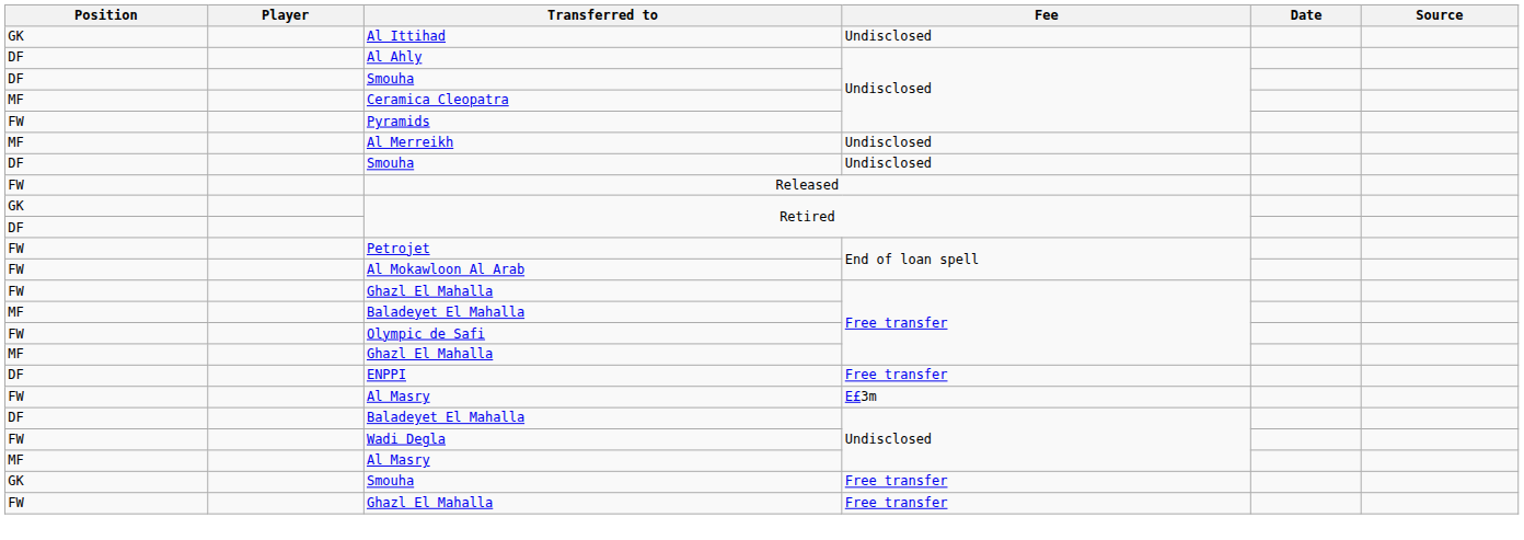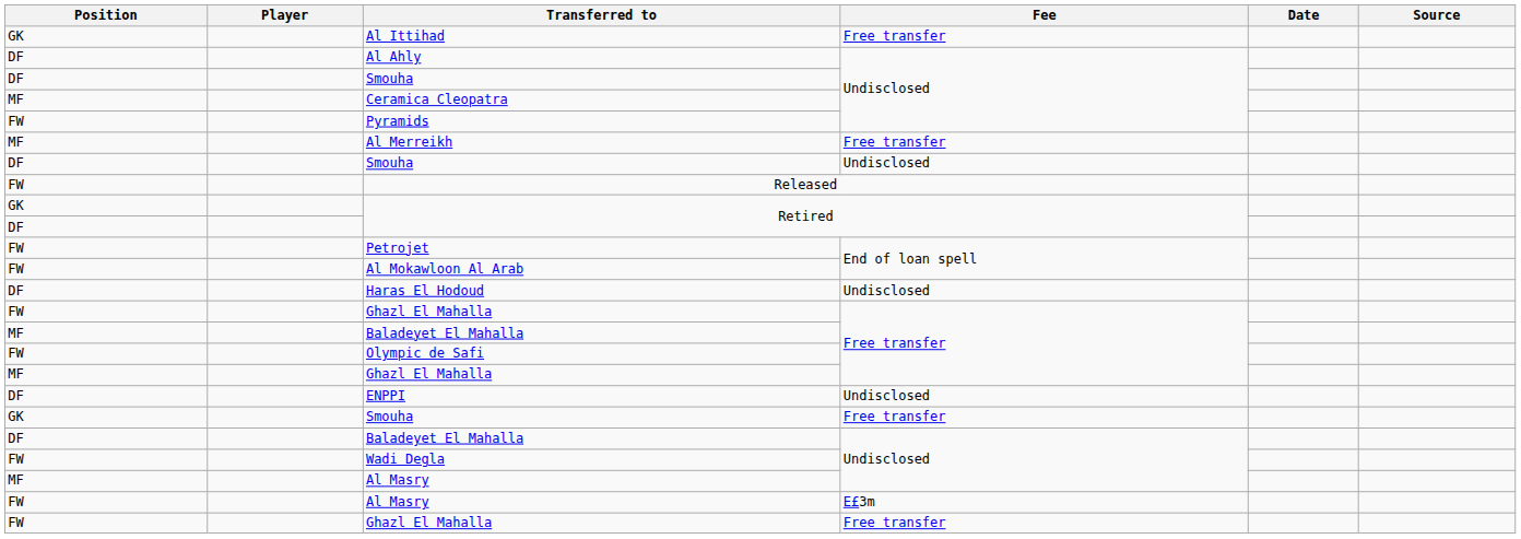 <table class="wikitable sortable" style="width:90%; text-align:center; font-size:95%; text-align:left">
 <tr>
 <th>Position</th>
 <th>Player</th>
 <th>Transferred to</th>
 <th>Fee</th>
 <th>Date</th>
 <th>Source</th>
 </tr>
 <tr>
 <td>GK</td>
 <td></td>
 <td> <a href='#'>Al Ittihad</a></td>
-<td>Undisclosed</td>
+<td><a href='#'>Free transfer</a></td>
 <td></td>
 <td></td>
 </tr>
 <tr>
 <td>DF</td>
 <td></td>
 <td> <a href='#'>Al Ahly</a></td>
 <td rowspan=4>Undisclosed</td>
 <td></td>
 <td></td>
 </tr>
 <tr>
 <td>DF</td>
 <td></td>
 <td> <a href='#'>Smouha</a></td>
 <td></td>
 <td></td>
 </tr>
 <tr>
 <td>MF</td>
 <td></td>
 <td> <a href='#'>Ceramica Cleopatra</a></td>
 <td></td>
 <td></td>
 </tr>
 <tr>
 <td>FW</td>
 <td></td>
 <td> <a href='#'>Pyramids</a></td>
 <td></td>
 <td></td>
 </tr>
 <tr>
 <td>MF</td>
 <td></td>
 <td> <a href='#'>Al Merreikh</a></td>
-<td>Undisclosed</td>
+<td><a href='#'>Free transfer</a></td>
 <td></td>
 <td></td>
 </tr>
 <tr>
 <td>DF</td>
 <td></td>
 <td> <a href='#'>Smouha</a></td>
 <td>Undisclosed</td>
 <td></td>
 <td></td>
 </tr>
 <tr>
 <td>FW</td>
 <td></td>
 <td colspan=2 style="text-align:center;">Released</td>
 <td></td>
 </tr>
 <tr>
 <td>GK</td>
 <td></td>
 <td rowspan="2" colspan="2" style="text-align:center;">Retired</td>
 <td></td>
 <td></td>
 </tr>
 <tr>
 <td>DF</td>
 <td></td>
 <td></td>
 <td></td>
 </tr>
 <tr>
 <td>FW</td>
 <td></td>
 <td> <a href='#'>Petrojet</a></td>
 <td rowspan=2>End of loan spell</td>
 <td></td>
 <td></td>
 </tr>
 <tr>
 <td>FW</td>
 <td></td>
 <td> <a href='#'>Al Mokawloon Al Arab</a></td>
 <td></td>
 <td></td>
 </tr>
 <tr>
+<td>DF</td>
+<td></td>
+<td> <a href='#'>Haras El Hodoud</a></td>
+<td>Undisclosed</td>
+<td></td>
+<td></td>
+</tr>
+<tr>
 <td>FW</td>
 <td></td>
 <td> <a href='#'>Ghazl El Mahalla</a></td>
 <td rowspan=4><a href='#'>Free transfer</a></td>
 <td></td>
 <td></td>
 </tr>
 <tr>
 <td>MF</td>
 <td></td>
 <td> <a href='#'>Baladeyet El Mahalla</a></td>
 <td></td>
 <td></td>
 </tr>
 <tr>
 <td>FW</td>
 <td></td>
 <td> <a href='#'>Olympic de Safi</a></td>
 <td></td>
 <td></td>
 </tr>
 <tr>
 <td>MF</td>
 <td></td>
 <td> <a href='#'>Ghazl El Mahalla</a></td>
 <td></td>
 <td></td>
 </tr>
 <tr>
 <td>DF</td>
 <td></td>
 <td> <a href='#'>ENPPI</a></td>
-<td><a href='#'>Free transfer</a></td>
+<td>Undisclosed</td>
 <td></td>
 <td></td>
 </tr>
 <tr>
-<td>FW</td>
+<td>GK</td>
 <td></td>
-<td> <a href='#'>Al Masry</a></td>
-<td><a href='#'>E£</a>3m</td>
+<td> <a href='#'>Smouha</a></td>
+<td><a href='#'>Free transfer</a></td>
 <td></td>
 <td></td>
 </tr>
 <tr>
 <td>DF</td>
 <td></td>
 <td> <a href='#'>Baladeyet El Mahalla</a></td>
 <td rowspan=3>Undisclosed</td>
 <td></td>
 <td></td>
 </tr>
 <tr>
 <td>FW</td>
 <td></td>
 <td> <a href='#'>Wadi Degla</a></td>
 <td></td>
 <td></td>
 </tr>
 <tr>
 <td>MF</td>
 <td></td>
 <td> <a href='#'>Al Masry</a></td>
 <td></td>
 <td></td>
 </tr>
 <tr>
-<td>GK</td>
+<td>FW</td>
 <td></td>
-<td> <a href='#'>Smouha</a></td>
-<td><a href='#'>Free transfer</a></td>
+<td> <a href='#'>Al Masry</a></td>
+<td><a href='#'>E£</a>3m</td>
 <td></td>
 <td></td>
 </tr>
 <tr>
 <td>FW</td>
 <td></td>
 <td> <a href='#'>Ghazl El Mahalla</a></td>
 <td><a href='#'>Free transfer</a></td>
 <td></td>
 <td></td>
 </tr>
 </table>
